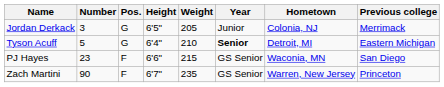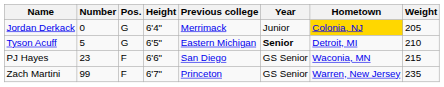 <table class="wikitable sortable" border="1">
 <tr>
 <th>Name</th>
 <th>Number</th>
 <th>Pos.</th>
 <th>Height</th>
-<th>Weight</th>
+<th class="unsortable">Previous college</th>
 <th>Year</th>
 <th>Hometown</th>
-<th class="unsortable">Previous college</th>
+<th>Weight</th>
 </tr>
 <tr>
 <td><a href='#'>Jordan Derkack</a></td>
-<td>3</td>
+<td>0</td>
 <td>G</td>
-<td>6'5"</td>
+<td>6'4"</td>
+<td><a href='#'>Merrimack</a></td>
+<td>Junior</td>
+<td style="background: gold;"><a href='#'>Colonia, NJ</a></td>
 <td>205</td>
-<td>Junior</td>
-<td><a href='#'>Colonia, NJ</a></td>
-<td><a href='#'>Merrimack</a></td>
 </tr>
 <tr>
 <td><a href='#'>Tyson Acuff</a></td>
 <td>5</td>
 <td>G</td>
-<td>6'4"</td>
-<td>210</td>
+<td>6'5"</td>
+<td><a href='#'>Eastern Michigan</a></td>
 <td><strong>Senior</strong></td>
 <td><a href='#'>Detroit, MI</a></td>
-<td><a href='#'>Eastern Michigan</a></td>
+<td>210</td>
 </tr>
 <tr>
 <td>PJ Hayes</td>
 <td>23</td>
 <td>F</td>
 <td>6'6"</td>
-<td>215</td>
+<td><a href='#'>San Diego</a></td>
 <td>GS Senior</td>
 <td><a href='#'>Waconia, MN</a></td>
-<td><a href='#'>San Diego</a></td>
+<td>215</td>
 </tr>
 <tr>
 <td>Zach Martini</td>
-<td>90</td>
+<td>99</td>
 <td>F</td>
 <td>6'7"</td>
-<td>235</td>
+<td><a href='#'>Princeton</a></td>
 <td>GS Senior</td>
 <td><a href='#'>Warren, New Jersey</a></td>
-<td><a href='#'>Princeton</a></td>
+<td>235</td>
 </tr>
 </table>
